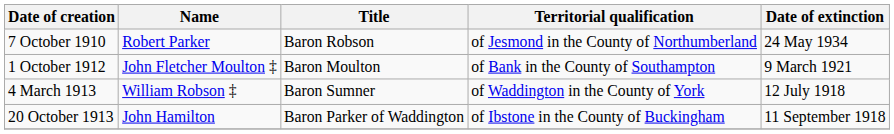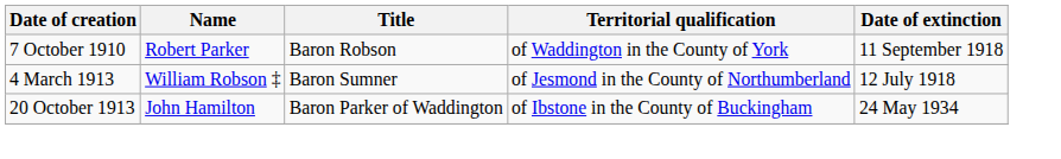 <table class="wikitable">
 <tr>
 <th>Date of creation</th>
 <th>Name</th>
 <th>Title</th>
 <th>Territorial qualification</th>
 <th>Date of extinction</th>
 </tr>
 <tr>
 <td>7 October 1910</td>
 <td><a href='#'>Robert Parker</a></td>
 <td>Baron Robson</td>
-<td>of <a href='#'>Jesmond</a> in the County of <a href='#'>Northumberland</a></td>
-<td>24 May 1934</td>
-</tr>
-<tr>
-<td>1 October 1912</td>
-<td><a href='#'>John Fletcher Moulton</a> ‡</td>
-<td>Baron Moulton</td>
-<td>of <a href='#'>Bank</a> in the County of <a href='#'>Southampton</a></td>
-<td>9 March 1921</td>
+<td>of <a href='#'>Waddington</a> in the County of <a href='#'>York</a></td>
+<td>11 September 1918</td>
 </tr>
 <tr>
 <td>4 March 1913</td>
 <td><a href='#'>William Robson</a> ‡</td>
 <td>Baron Sumner</td>
-<td>of <a href='#'>Waddington</a> in the County of <a href='#'>York</a></td>
+<td>of <a href='#'>Jesmond</a> in the County of <a href='#'>Northumberland</a></td>
 <td>12 July 1918</td>
 </tr>
 <tr>
 <td>20 October 1913</td>
 <td><a href='#'>John Hamilton</a></td>
 <td>Baron Parker of Waddington</td>
 <td>of <a href='#'>Ibstone</a> in the County of <a href='#'>Buckingham</a></td>
-<td>11 September 1918</td>
+<td>24 May 1934</td>
 </tr>
 <tr>
 </tr>
 </table>
